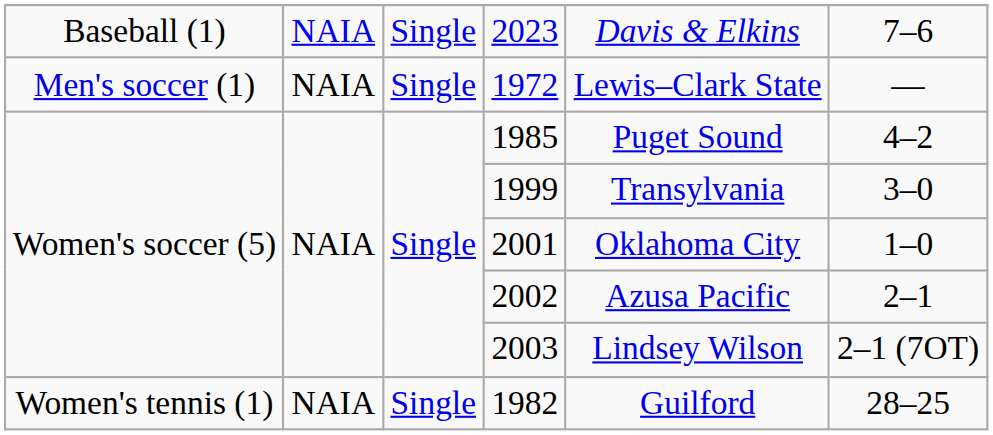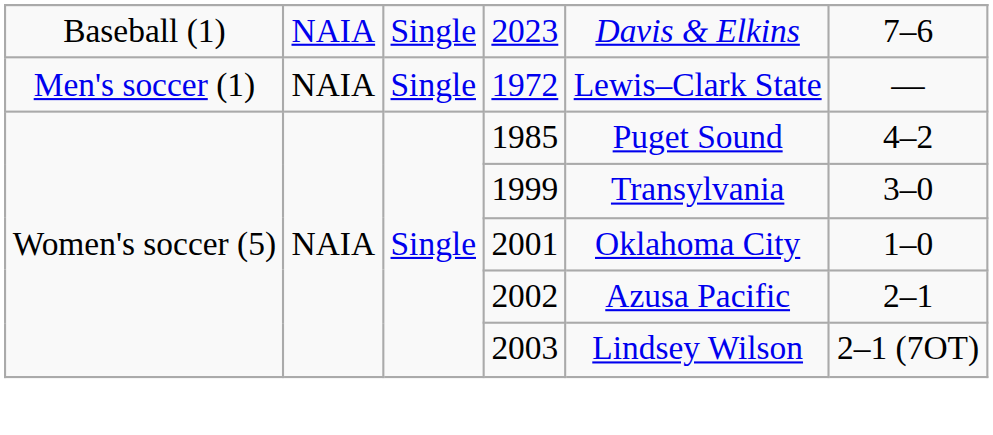 <table class="wikitable" style="text-align:center">
 <tr>
 </tr>
 <tr align="center">
 <td rowspan="1">Baseball (1)</td>
 <td rowspan="1"><a href='#'>NAIA</a></td>
 <td rowspan="1"><a href='#'>Single</a></td>
 <td><a href='#'>2023</a></td>
 <td><em><a href='#'>Davis & Elkins</a></em></td>
 <td>7–6</td>
 </tr>
 <tr align="center">
 <td rowspan="1"><a href='#'>Men's soccer</a> (1)</td>
 <td rowspan="1">NAIA</td>
 <td rowspan="1"><a href='#'>Single</a></td>
 <td><a href='#'>1972</a></td>
 <td><a href='#'>Lewis–Clark State</a></td>
 <td>—</td>
 </tr>
 <tr align="center">
 <td rowspan="5">Women's soccer (5)</td>
 <td rowspan="5">NAIA</td>
 <td rowspan="5"><a href='#'>Single</a></td>
 <td>1985</td>
 <td><a href='#'>Puget Sound</a></td>
 <td>4–2</td>
 </tr>
 <tr align="center">
 <td>1999</td>
 <td><a href='#'>Transylvania</a></td>
 <td>3–0</td>
 </tr>
 <tr align="center">
 <td>2001</td>
 <td><a href='#'>Oklahoma City</a></td>
 <td>1–0</td>
 </tr>
 <tr align="center">
 <td>2002</td>
 <td><a href='#'>Azusa Pacific</a></td>
 <td>2–1</td>
 </tr>
 <tr align="center">
 <td>2003</td>
 <td><a href='#'>Lindsey Wilson</a></td>
 <td>2–1 (7OT)</td>
 </tr>
-<tr align="center">
-<td rowspan="1">Women's tennis (1)</td>
-<td rowspan="1">NAIA</td>
-<td rowspan="1"><a href='#'>Single</a></td>
-<td>1982</td>
-<td><a href='#'>Guilford</a></td>
-<td>28–25</td>
-</tr>
 </table>
